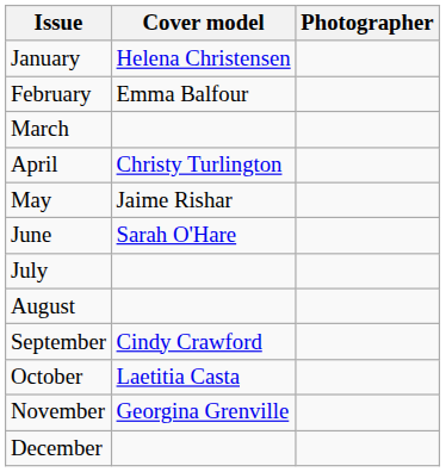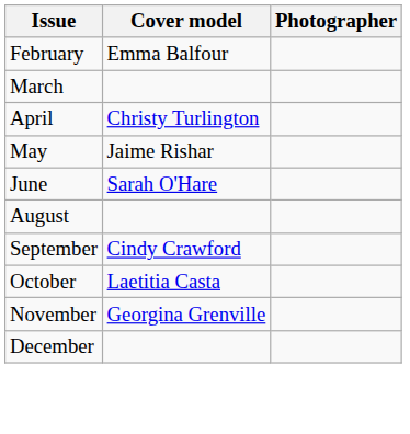 <table class="sortable wikitable">
 <tr>
 <th>Issue</th>
 <th>Cover model</th>
 <th>Photographer</th>
-</tr>
-<tr>
-<td>January</td>
-<td><a href='#'>Helena Christensen</a></td>
-<td></td>
 </tr>
 <tr>
 <td>February</td>
 <td>Emma Balfour</td>
 <td></td>
 </tr>
 <tr>
 <td>March</td>
 <td></td>
 <td></td>
 </tr>
 <tr>
 <td>April</td>
 <td><a href='#'>Christy Turlington</a></td>
 <td></td>
 </tr>
 <tr>
 <td>May</td>
 <td>Jaime Rishar</td>
 <td></td>
 </tr>
 <tr>
 <td>June</td>
 <td><a href='#'>Sarah O'Hare</a></td>
-<td></td>
-</tr>
-<tr>
-<td>July</td>
-<td></td>
 <td></td>
 </tr>
 <tr>
 <td>August</td>
 <td></td>
 <td></td>
 </tr>
 <tr>
 <td>September</td>
 <td><a href='#'>Cindy Crawford</a></td>
 <td></td>
 </tr>
 <tr>
 <td>October</td>
 <td><a href='#'>Laetitia Casta</a></td>
 <td></td>
 </tr>
 <tr>
 <td>November</td>
 <td><a href='#'>Georgina Grenville</a></td>
 <td></td>
 </tr>
 <tr>
 <td>December</td>
 <td></td>
 <td></td>
 </tr>
 </table>
